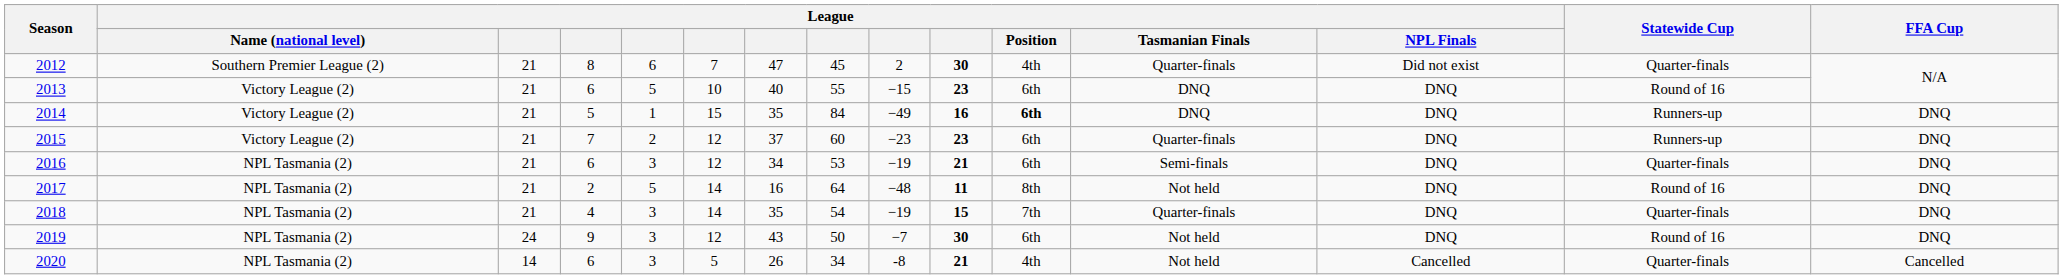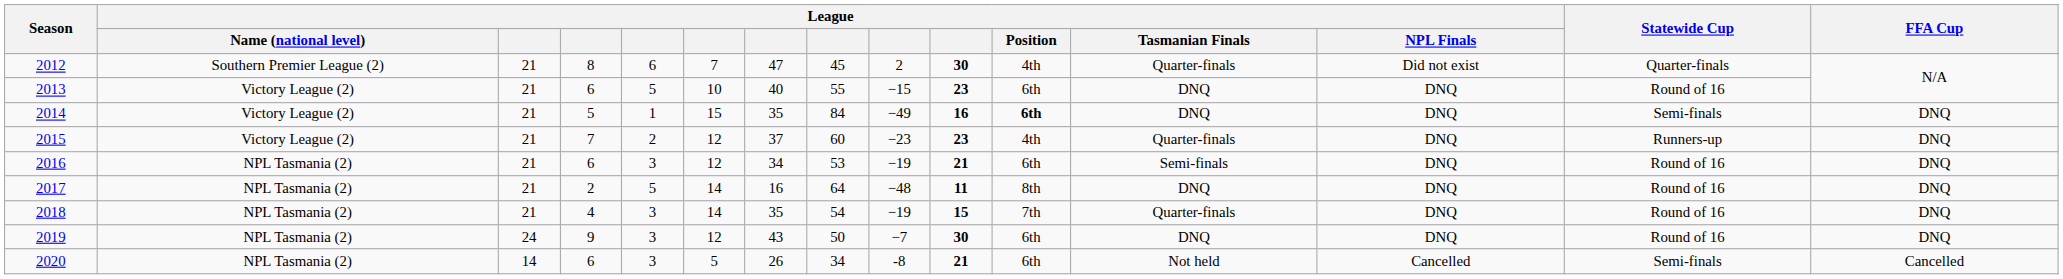 <table class="wikitable" style="text-align:center; font-size:85%;width:95%; text-align:center">
 <tr>
 <th rowspan=2 width=3%>Season</th>
 <th rowspan=1 colspan=12 width=28%>League</th>
 <th rowspan=2 width=8%><a href='#'>Statewide Cup</a></th>
 <th rowspan=2 width=8%><a href='#'>FFA Cup</a></th>
 </tr>
 <tr>
 <th width=13%>Name (<a href='#'>national level</a>)</th>
 <th width=2%></th>
 <th width=2%></th>
 <th width=2%></th>
 <th width=2%></th>
 <th width=2%></th>
 <th width=2%></th>
 <th width=2%></th>
 <th width=2%></th>
 <th width=2%>Position</th>
 <th width=8%>Tasmanian Finals</th>
 <th width=8%><a href='#'>NPL Finals</a></th>
 </tr>
 <tr>
 <td><a href='#'>2012</a></td>
 <td>Southern Premier League (2)</td>
 <td>21</td>
 <td>8</td>
 <td>6</td>
 <td>7</td>
 <td>47</td>
 <td>45</td>
 <td>2</td>
 <td><strong>30</strong></td>
 <td>4th</td>
 <td>Quarter-finals</td>
 <td>Did not exist</td>
 <td>Quarter-finals</td>
 <td rowspan=2>N/A</td>
 </tr>
 <tr>
 <td><a href='#'>2013</a></td>
 <td>Victory League (2)</td>
 <td>21</td>
 <td>6</td>
 <td>5</td>
 <td>10</td>
 <td>40</td>
 <td>55</td>
 <td>−15</td>
 <td><strong>23</strong></td>
 <td>6th</td>
 <td>DNQ</td>
 <td>DNQ</td>
 <td>Round of 16</td>
 </tr>
 <tr>
 <td><a href='#'>2014</a></td>
 <td>Victory League (2)</td>
 <td>21</td>
 <td>5</td>
 <td>1</td>
 <td>15</td>
 <td>35</td>
 <td>84</td>
 <td>−49</td>
 <td><strong>16</strong></td>
 <td><strong>6th</strong></td>
 <td>DNQ</td>
 <td>DNQ</td>
-<td>Runners-up</td>
+<td>Semi-finals</td>
 <td>DNQ</td>
 </tr>
 <tr>
 <td><a href='#'>2015</a></td>
 <td>Victory League (2)</td>
 <td>21</td>
 <td>7</td>
 <td>2</td>
 <td>12</td>
 <td>37</td>
 <td>60</td>
 <td>−23</td>
 <td><strong>23</strong></td>
-<td>6th</td>
+<td>4th</td>
 <td>Quarter-finals</td>
 <td>DNQ</td>
 <td>Runners-up</td>
 <td>DNQ</td>
 </tr>
 <tr>
 <td><a href='#'>2016</a></td>
 <td>NPL Tasmania (2)</td>
 <td>21</td>
 <td>6</td>
 <td>3</td>
 <td>12</td>
 <td>34</td>
 <td>53</td>
 <td>−19</td>
 <td><strong>21</strong></td>
 <td>6th</td>
 <td>Semi-finals</td>
 <td>DNQ</td>
-<td>Quarter-finals</td>
+<td>Round of 16</td>
 <td>DNQ</td>
 </tr>
 <tr>
 <td><a href='#'>2017</a></td>
 <td>NPL Tasmania (2)</td>
 <td>21</td>
 <td>2</td>
 <td>5</td>
 <td>14</td>
 <td>16</td>
 <td>64</td>
 <td>−48</td>
 <td><strong>11</strong></td>
 <td>8th</td>
-<td>Not held</td>
+<td>DNQ</td>
 <td>DNQ</td>
 <td>Round of 16</td>
 <td>DNQ</td>
 </tr>
 <tr>
 <td><a href='#'>2018</a></td>
 <td>NPL Tasmania (2)</td>
 <td>21</td>
 <td>4</td>
 <td>3</td>
 <td>14</td>
 <td>35</td>
 <td>54</td>
 <td>−19</td>
 <td><strong>15</strong></td>
 <td>7th</td>
 <td>Quarter-finals</td>
 <td>DNQ</td>
-<td>Quarter-finals</td>
+<td>Round of 16</td>
 <td>DNQ</td>
 </tr>
 <tr>
 <td><a href='#'>2019</a></td>
 <td>NPL Tasmania (2)</td>
 <td>24</td>
 <td>9</td>
 <td>3</td>
 <td>12</td>
 <td>43</td>
 <td>50</td>
 <td>−7</td>
 <td><strong>30</strong></td>
 <td>6th</td>
-<td>Not held</td>
+<td>DNQ</td>
 <td>DNQ</td>
 <td>Round of 16</td>
 <td>DNQ</td>
 </tr>
 <tr>
 <td><a href='#'>2020</a></td>
 <td>NPL Tasmania (2)</td>
 <td>14</td>
 <td>6</td>
 <td>3</td>
 <td>5</td>
 <td>26</td>
 <td>34</td>
 <td>-8</td>
 <td><strong>21</strong></td>
-<td>4th</td>
+<td>6th</td>
 <td>Not held</td>
 <td>Cancelled</td>
-<td>Quarter-finals</td>
+<td>Semi-finals</td>
 <td>Cancelled</td>
 </tr>
 </table>
